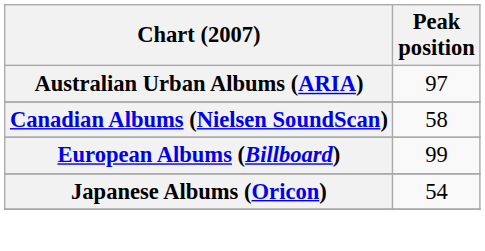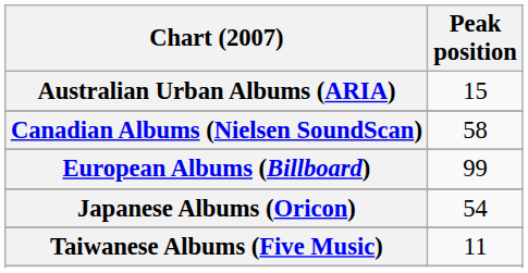 <table class="wikitable sortable plainrowheaders" style="text-align:center">
 <tr>
 <th scope="col">Chart (2007)</th>
 <th scope="col">Peak<br>position</th>
 </tr>
 <tr>
 <th scope="row">Australian Urban Albums (<a href='#'>ARIA</a>)</th>
-<td>97</td>
+<td>15</td>
 </tr>
 <tr>
 </tr>
 <tr>
 <th scope="row"><a href='#'>Canadian Albums</a> (<a href='#'>Nielsen SoundScan</a>)</th>
 <td>58</td>
 </tr>
 <tr>
 </tr>
 <tr>
 </tr>
 <tr>
 <th scope="row"><a href='#'>European Albums</a> (<em><a href='#'>Billboard</a></em>)</th>
 <td>99</td>
 </tr>
 <tr>
 </tr>
 <tr>
 </tr>
 <tr>
 </tr>
 <tr>
 <th scope="row">Japanese Albums (<a href='#'>Oricon</a>)</th>
 <td>54</td>
 </tr>
 <tr>
 </tr>
 <tr>
 </tr>
 <tr>
+<th scope="row">Taiwanese Albums (<a href='#'>Five Music</a>)</th>
+<td>11</td>
+</tr>
+<tr>
 </tr>
 <tr>
 </tr>
 <tr>
 </tr>
 <tr>
 </tr>
 </table>
